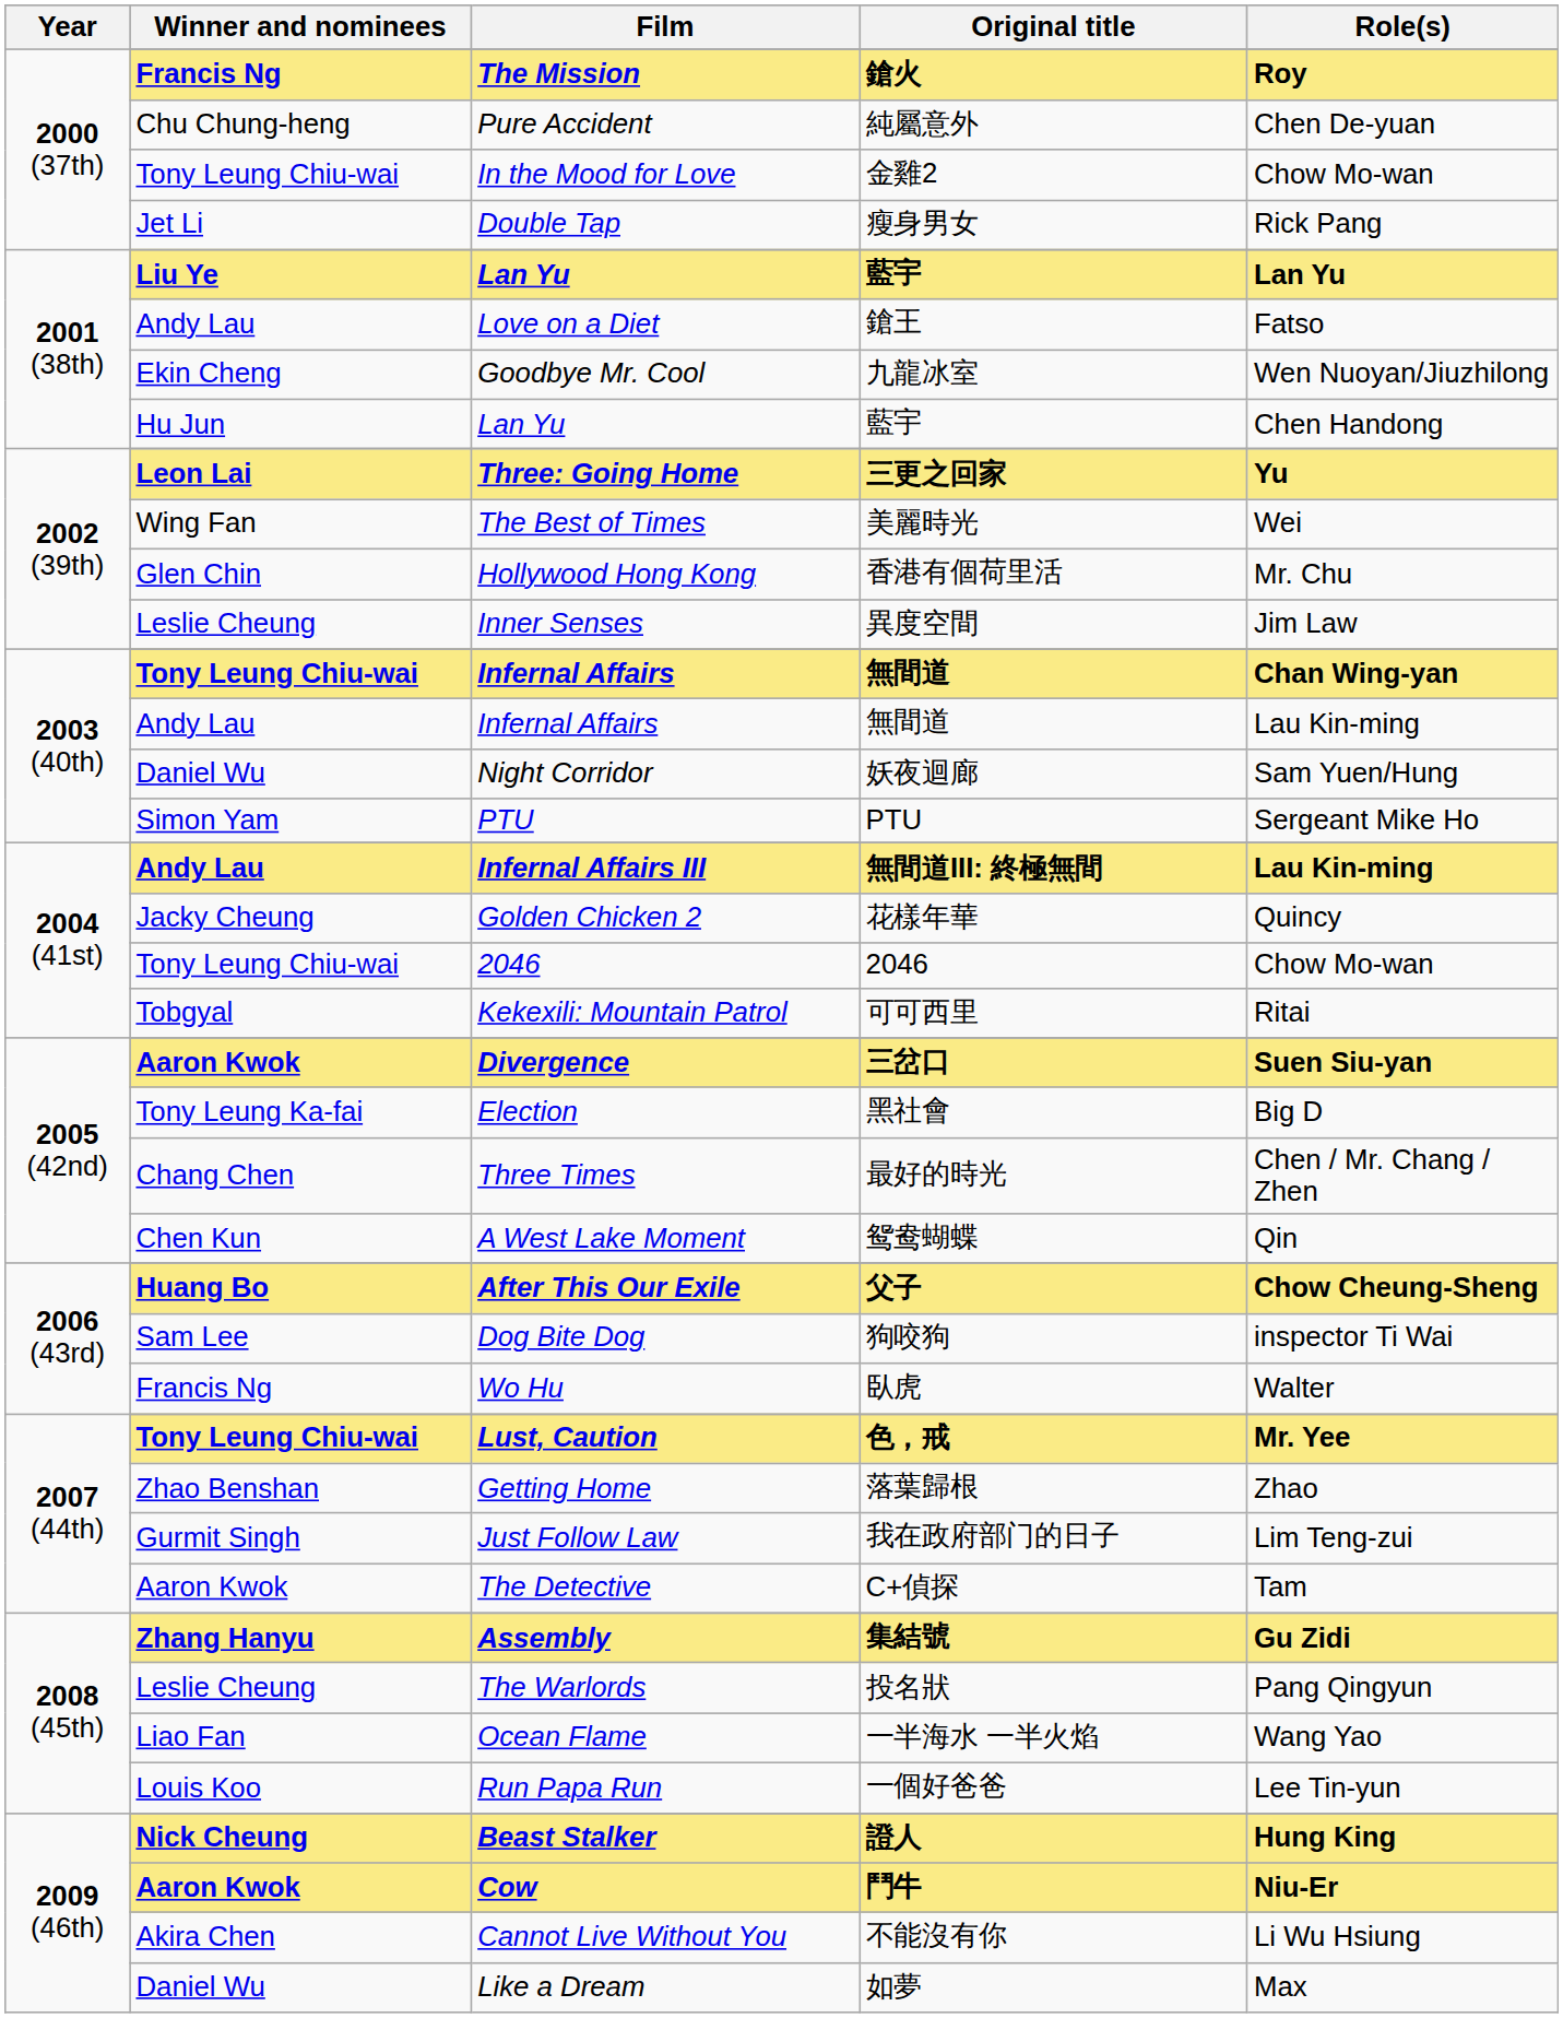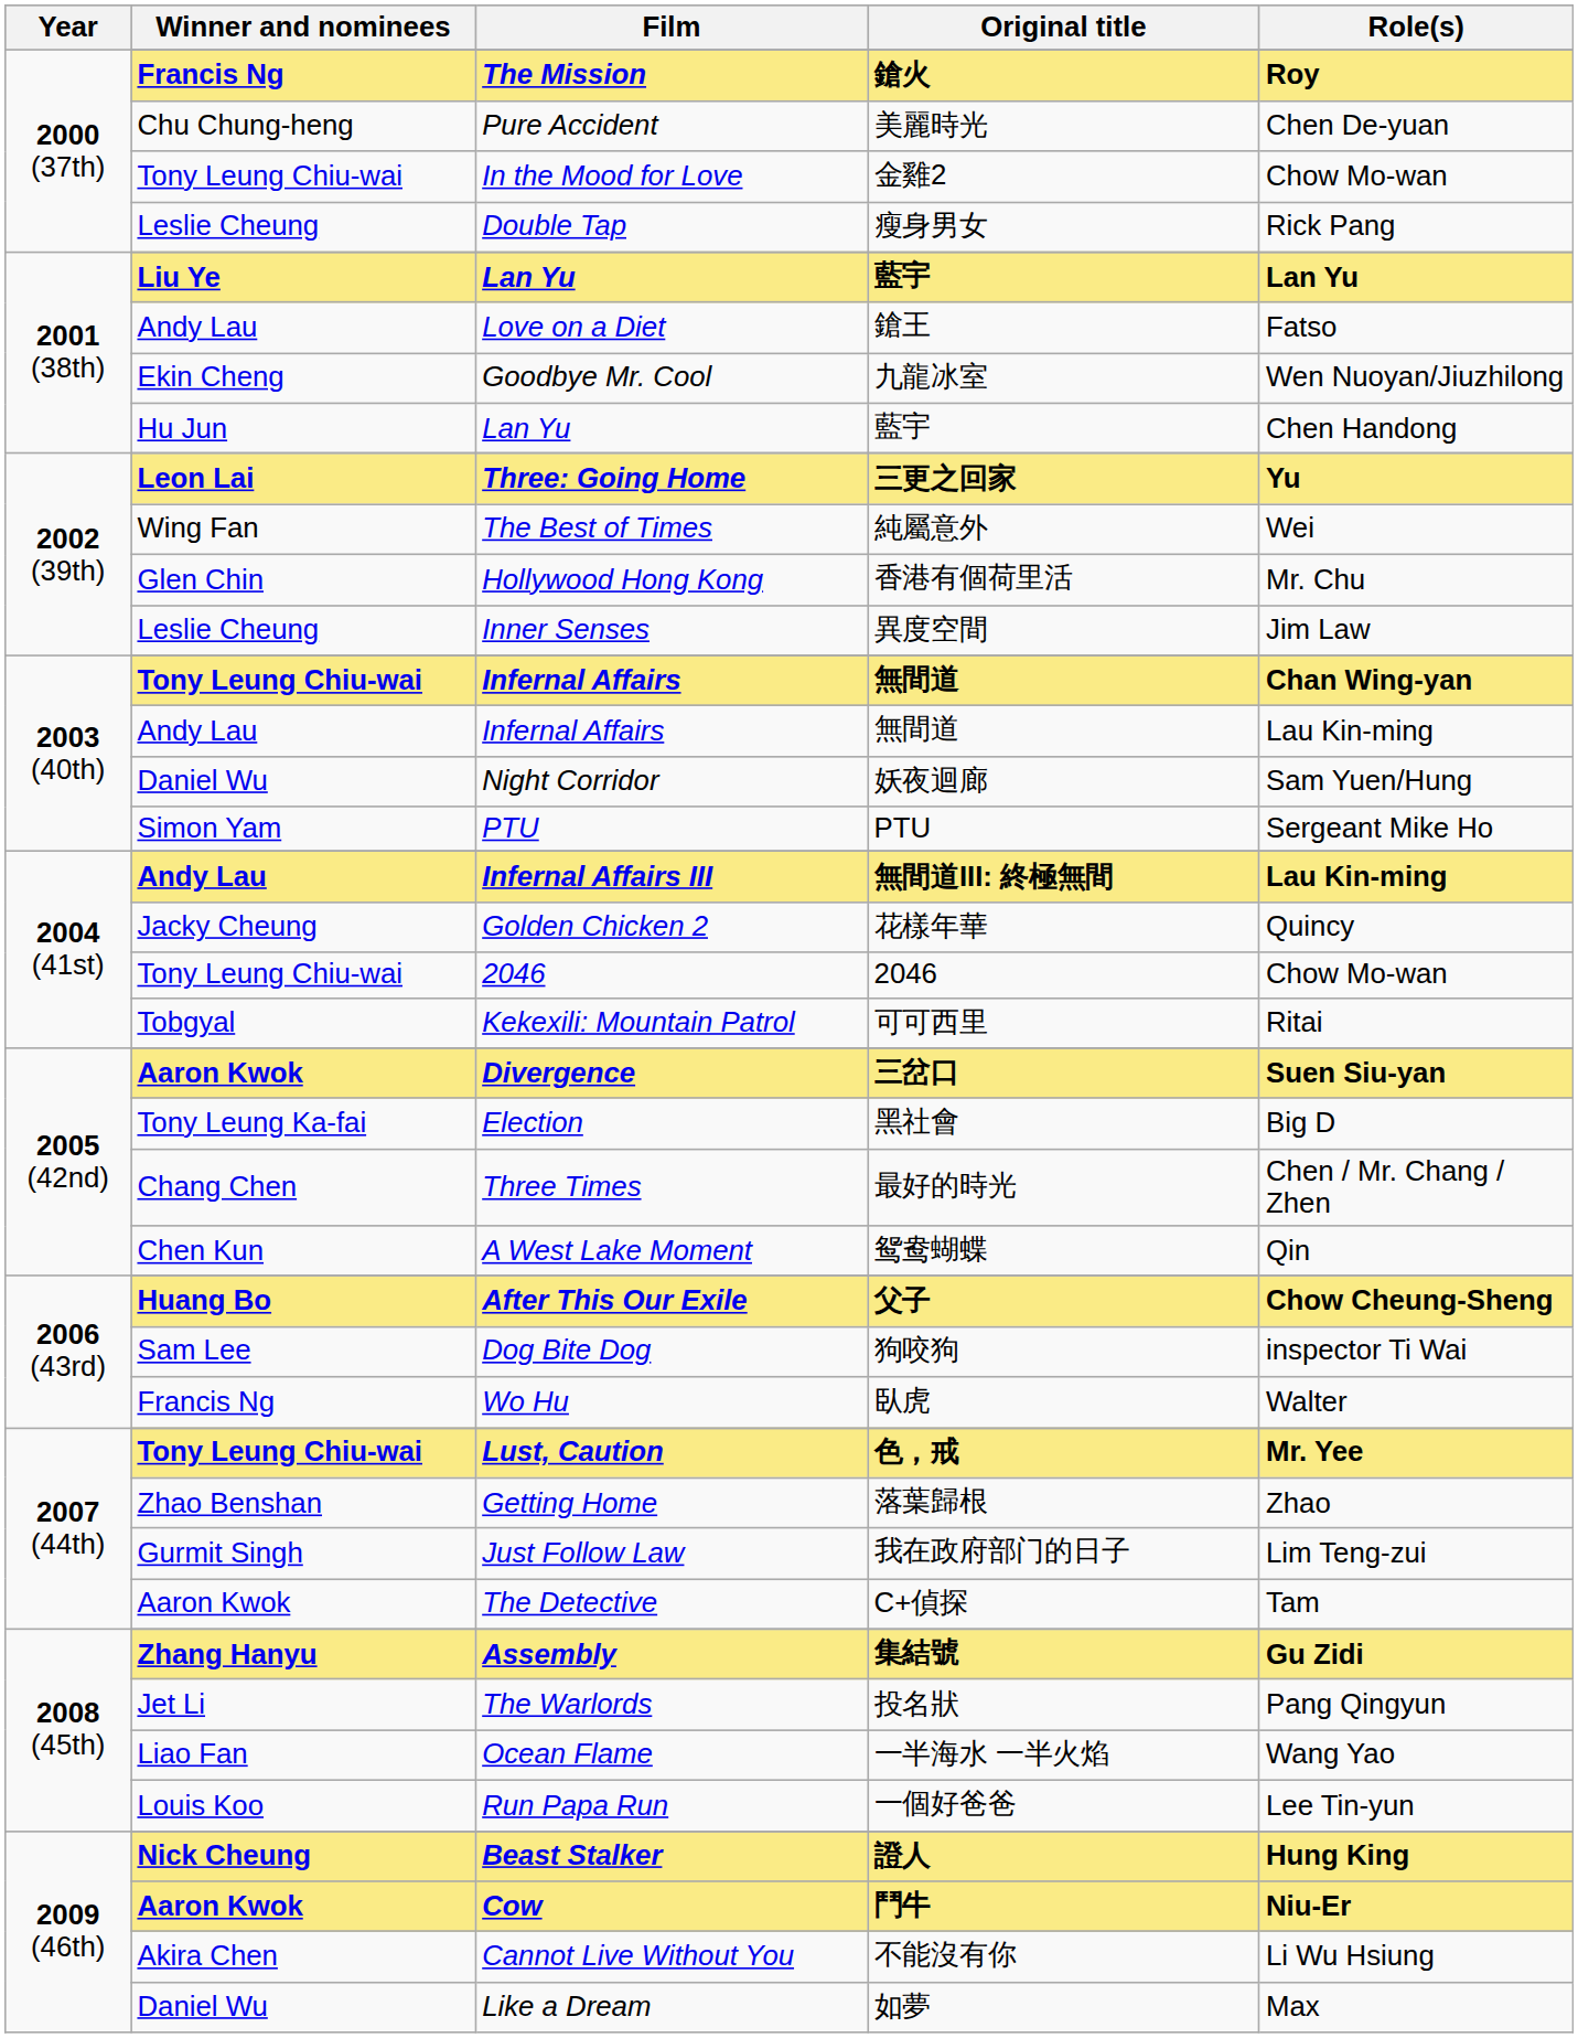 <table class="wikitable" style="width:100%">
 <tr style="background:#bebebe;">
 <th style="width:8%;">Year</th>
 <th style="width:22%;">Winner and nominees</th>
 <th style="width:25%;">Film</th>
 <th style="width:25%;">Original title</th>
 <th style="width:20%;">Role(s)</th>
 </tr>
 <tr>
 <td rowspan="5" style="text-align:center"><strong>2000</strong><br>(37th)</td>
 </tr>
 <tr style="background:#FAEB86">
 <td><strong><a href='#'>Francis Ng</a></strong></td>
 <td><strong><em><a href='#'>The Mission</a></em></strong></td>
 <td><strong>鎗火</strong></td>
 <td><strong>Roy</strong></td>
 </tr>
 <tr>
 <td>Chu Chung-heng</td>
 <td><em>Pure Accident</em></td>
-<td>純屬意外</td>
+<td>美麗時光</td>
 <td>Chen De-yuan</td>
 </tr>
 <tr>
 <td><a href='#'>Tony Leung Chiu-wai</a></td>
 <td><em><a href='#'>In the Mood for Love</a></em></td>
 <td>金雞2</td>
 <td>Chow Mo-wan</td>
 </tr>
 <tr>
-<td><a href='#'>Jet Li</a></td>
+<td><a href='#'>Leslie Cheung</a></td>
 <td><em><a href='#'>Double Tap</a></em></td>
 <td>瘦身男女</td>
 <td>Rick Pang</td>
 </tr>
 <tr>
 <td rowspan="5" style="text-align:center"><strong>2001</strong><br>(38th)</td>
 </tr>
 <tr style="background:#FAEB86">
 <td><strong><a href='#'>Liu Ye</a></strong></td>
 <td><strong><em><a href='#'>Lan Yu</a></em></strong></td>
 <td><strong>藍宇</strong></td>
 <td><strong>Lan Yu</strong></td>
 </tr>
 <tr>
 <td><a href='#'>Andy Lau</a></td>
 <td><em><a href='#'>Love on a Diet</a></em></td>
 <td>鎗王</td>
 <td>Fatso</td>
 </tr>
 <tr>
 <td><a href='#'>Ekin Cheng</a></td>
 <td><em>Goodbye Mr. Cool</em></td>
 <td>九龍冰室</td>
 <td>Wen Nuoyan/Jiuzhilong</td>
 </tr>
 <tr>
 <td><a href='#'>Hu Jun</a></td>
 <td><em><a href='#'>Lan Yu</a></em></td>
 <td>藍宇</td>
 <td>Chen Handong</td>
 </tr>
 <tr>
 <td rowspan="5" style="text-align:center"><strong>2002</strong><br>(39th)</td>
 </tr>
 <tr style="background:#FAEB86">
 <td><strong><a href='#'>Leon Lai</a></strong></td>
 <td><strong><em><a href='#'>Three: Going Home</a></em></strong></td>
 <td><strong>三更之回家</strong></td>
 <td><strong>Yu</strong></td>
 </tr>
 <tr>
 <td>Wing Fan</td>
 <td><em><a href='#'>The Best of Times</a></em></td>
-<td>美麗時光</td>
+<td>純屬意外</td>
 <td>Wei</td>
 </tr>
 <tr>
 <td><a href='#'>Glen Chin</a></td>
 <td><em><a href='#'>Hollywood Hong Kong</a></em></td>
 <td>香港有個荷里活</td>
 <td>Mr. Chu</td>
 </tr>
 <tr>
 <td><a href='#'>Leslie Cheung</a></td>
 <td><em><a href='#'>Inner Senses</a></em></td>
 <td>異度空間</td>
 <td>Jim Law</td>
 </tr>
 <tr>
 <td rowspan="5" style="text-align:center"><strong>2003</strong><br>(40th)</td>
 </tr>
 <tr style="background:#FAEB86">
 <td><strong><a href='#'>Tony Leung Chiu-wai</a></strong></td>
 <td><strong><em><a href='#'>Infernal Affairs</a></em></strong></td>
 <td><strong>無間道</strong></td>
 <td><strong>Chan Wing-yan</strong></td>
 </tr>
 <tr>
 <td><a href='#'>Andy Lau</a></td>
 <td><em><a href='#'>Infernal Affairs</a></em></td>
 <td>無間道</td>
 <td>Lau Kin-ming</td>
 </tr>
 <tr>
 <td><a href='#'>Daniel Wu</a></td>
 <td><em>Night Corridor</em></td>
 <td>妖夜迴廊</td>
 <td>Sam Yuen/Hung</td>
 </tr>
 <tr>
 <td><a href='#'>Simon Yam</a></td>
 <td><em><a href='#'>PTU</a></em></td>
 <td>PTU</td>
 <td>Sergeant Mike Ho</td>
 </tr>
 <tr>
 <td rowspan="5" style="text-align:center"><strong>2004</strong><br>(41st)</td>
 </tr>
 <tr style="background:#FAEB86">
 <td><strong><a href='#'>Andy Lau</a></strong></td>
 <td><strong><em><a href='#'>Infernal Affairs III</a></em></strong></td>
 <td><strong>無間道III: 終極無間</strong></td>
 <td><strong>Lau Kin-ming</strong></td>
 </tr>
 <tr>
 <td><a href='#'>Jacky Cheung</a></td>
 <td><em><a href='#'>Golden Chicken 2</a></em></td>
 <td>花樣年華</td>
 <td>Quincy</td>
 </tr>
 <tr>
 <td><a href='#'>Tony Leung Chiu-wai</a></td>
 <td><em><a href='#'>2046</a></em></td>
 <td>2046</td>
 <td>Chow Mo-wan</td>
 </tr>
 <tr>
 <td><a href='#'>Tobgyal</a></td>
 <td><em><a href='#'>Kekexili: Mountain Patrol</a></em></td>
 <td>可可西里</td>
 <td>Ritai</td>
 </tr>
 <tr>
 <td rowspan="5" style="text-align:center"><strong>2005</strong><br>(42nd)</td>
 </tr>
 <tr style="background:#FAEB86">
 <td><strong><a href='#'>Aaron Kwok</a></strong></td>
 <td><strong><em><a href='#'>Divergence</a></em></strong></td>
 <td><strong>三岔口</strong></td>
 <td><strong>Suen Siu-yan</strong></td>
 </tr>
 <tr>
 <td><a href='#'>Tony Leung Ka-fai</a></td>
 <td><em><a href='#'>Election</a></em></td>
 <td>黑社會</td>
 <td>Big D</td>
 </tr>
 <tr>
 <td><a href='#'>Chang Chen</a></td>
 <td><em><a href='#'>Three Times</a></em></td>
 <td>最好的時光</td>
 <td>Chen / Mr. Chang / Zhen</td>
 </tr>
 <tr>
 <td><a href='#'>Chen Kun</a></td>
 <td><em><a href='#'>A West Lake Moment</a></em></td>
 <td>鸳鸯蝴蝶</td>
 <td>Qin</td>
 </tr>
 <tr>
 <td rowspan="4" style="text-align:center"><strong>2006</strong><br>(43rd)</td>
 </tr>
 <tr style="background:#FAEB86">
 <td><strong><a href='#'>Huang Bo</a></strong></td>
 <td><strong><em><a href='#'>After This Our Exile</a></em></strong></td>
 <td><strong>父子</strong></td>
 <td><strong>Chow Cheung-Sheng</strong></td>
 </tr>
 <tr>
 <td><a href='#'>Sam Lee</a></td>
 <td><em><a href='#'>Dog Bite Dog</a></em></td>
 <td>狗咬狗</td>
 <td>inspector Ti Wai</td>
 </tr>
 <tr>
 <td><a href='#'>Francis Ng</a></td>
 <td><em><a href='#'>Wo Hu</a></em></td>
 <td>臥虎</td>
 <td>Walter</td>
 </tr>
 <tr>
 <td rowspan="5" style="text-align:center"><strong>2007</strong><br>(44th)</td>
 </tr>
 <tr style="background:#FAEB86">
 <td><strong><a href='#'>Tony Leung Chiu-wai</a></strong></td>
 <td><strong><em><a href='#'>Lust, Caution</a></em></strong></td>
 <td><strong>色，戒</strong></td>
 <td><strong>Mr. Yee</strong></td>
 </tr>
 <tr>
 <td><a href='#'>Zhao Benshan</a></td>
 <td><em><a href='#'>Getting Home</a></em></td>
 <td>落葉歸根</td>
 <td>Zhao</td>
 </tr>
 <tr>
 <td><a href='#'>Gurmit Singh</a></td>
 <td><em><a href='#'>Just Follow Law</a></em></td>
 <td>我在政府部门的日子</td>
 <td>Lim Teng-zui</td>
 </tr>
 <tr>
 <td><a href='#'>Aaron Kwok</a></td>
 <td><em><a href='#'>The Detective</a></em></td>
 <td>C+偵探</td>
 <td>Tam</td>
 </tr>
 <tr>
 <td rowspan="5" style="text-align:center"><strong>2008</strong><br>(45th)</td>
 </tr>
 <tr style="background:#FAEB86">
 <td><strong><a href='#'>Zhang Hanyu</a></strong></td>
 <td><strong><em><a href='#'>Assembly</a></em></strong></td>
 <td><strong>集結號</strong></td>
 <td><strong>Gu Zidi</strong></td>
 </tr>
 <tr>
-<td><a href='#'>Leslie Cheung</a></td>
+<td><a href='#'>Jet Li</a></td>
 <td><em><a href='#'>The Warlords</a></em></td>
 <td>投名狀</td>
 <td>Pang Qingyun</td>
 </tr>
 <tr>
 <td><a href='#'>Liao Fan</a></td>
 <td><em><a href='#'>Ocean Flame</a></em></td>
 <td>一半海水 一半火焰</td>
 <td>Wang Yao</td>
 </tr>
 <tr>
 <td><a href='#'>Louis Koo</a></td>
 <td><em><a href='#'>Run Papa Run</a></em></td>
 <td>一個好爸爸</td>
 <td>Lee Tin-yun</td>
 </tr>
 <tr>
 <td rowspan="5" style="text-align:center"><strong>2009</strong><br>(46th)</td>
 </tr>
 <tr style="background:#FAEB86">
 <td><strong><a href='#'>Nick Cheung</a></strong></td>
 <td><strong><em><a href='#'>Beast Stalker</a></em></strong></td>
 <td><strong>證人</strong></td>
 <td><strong>Hung King</strong></td>
 </tr>
 <tr style="background:#FAEB86">
 <td><strong><a href='#'>Aaron Kwok</a></strong></td>
 <td><strong><em><a href='#'>Cow</a></em></strong></td>
 <td><strong>鬥牛</strong></td>
 <td><strong>Niu-Er</strong></td>
 </tr>
 <tr>
 <td><a href='#'>Akira Chen</a></td>
 <td><em><a href='#'>Cannot Live Without You</a></em></td>
 <td>不能沒有你</td>
 <td>Li Wu Hsiung</td>
 </tr>
 <tr>
 <td><a href='#'>Daniel Wu</a></td>
 <td><em>Like a Dream</em></td>
 <td>如夢</td>
 <td>Max</td>
 </tr>
 </table>
